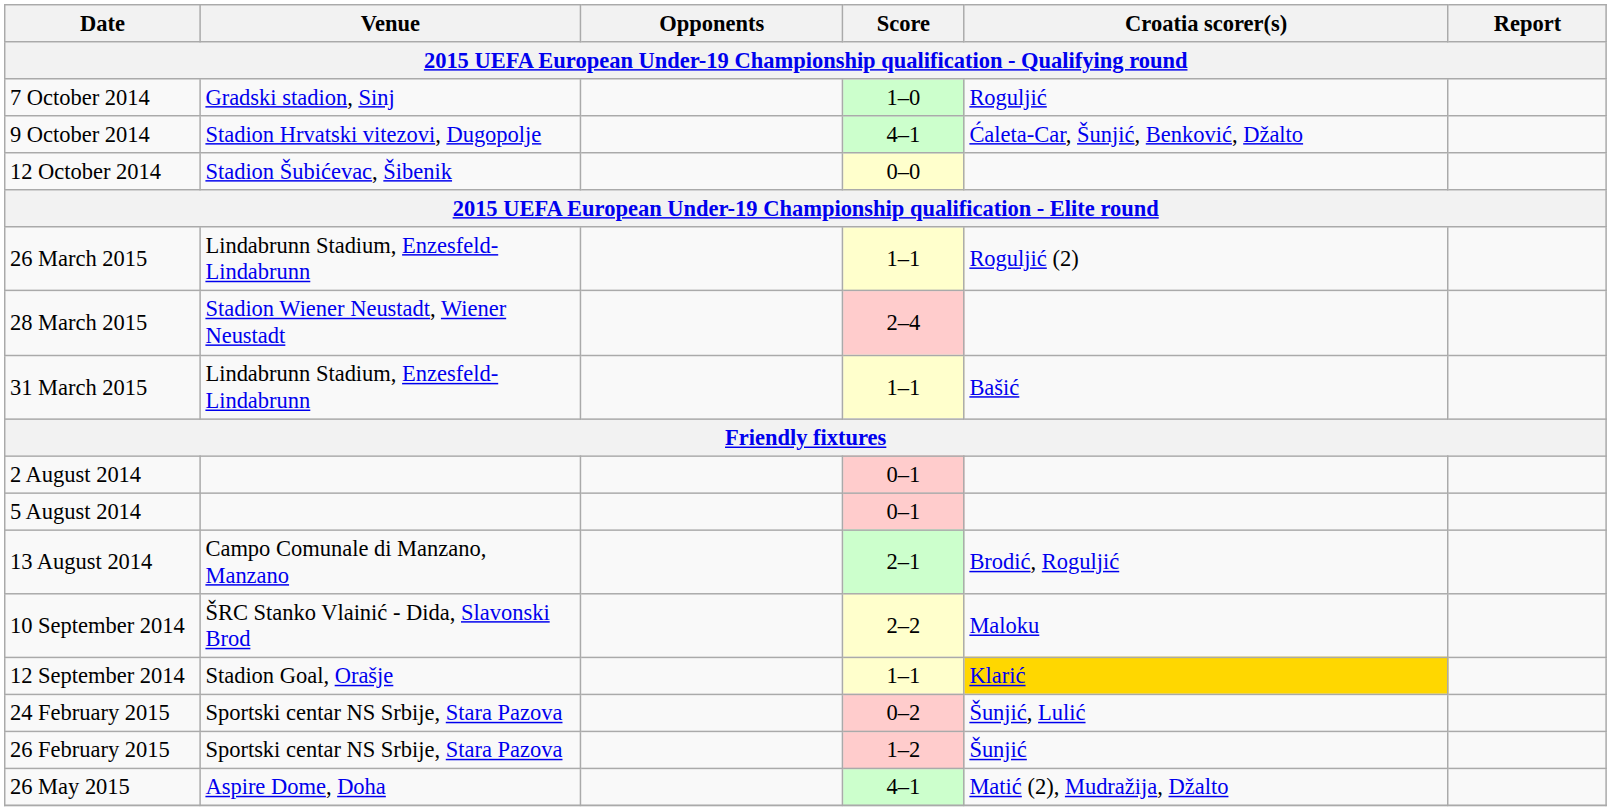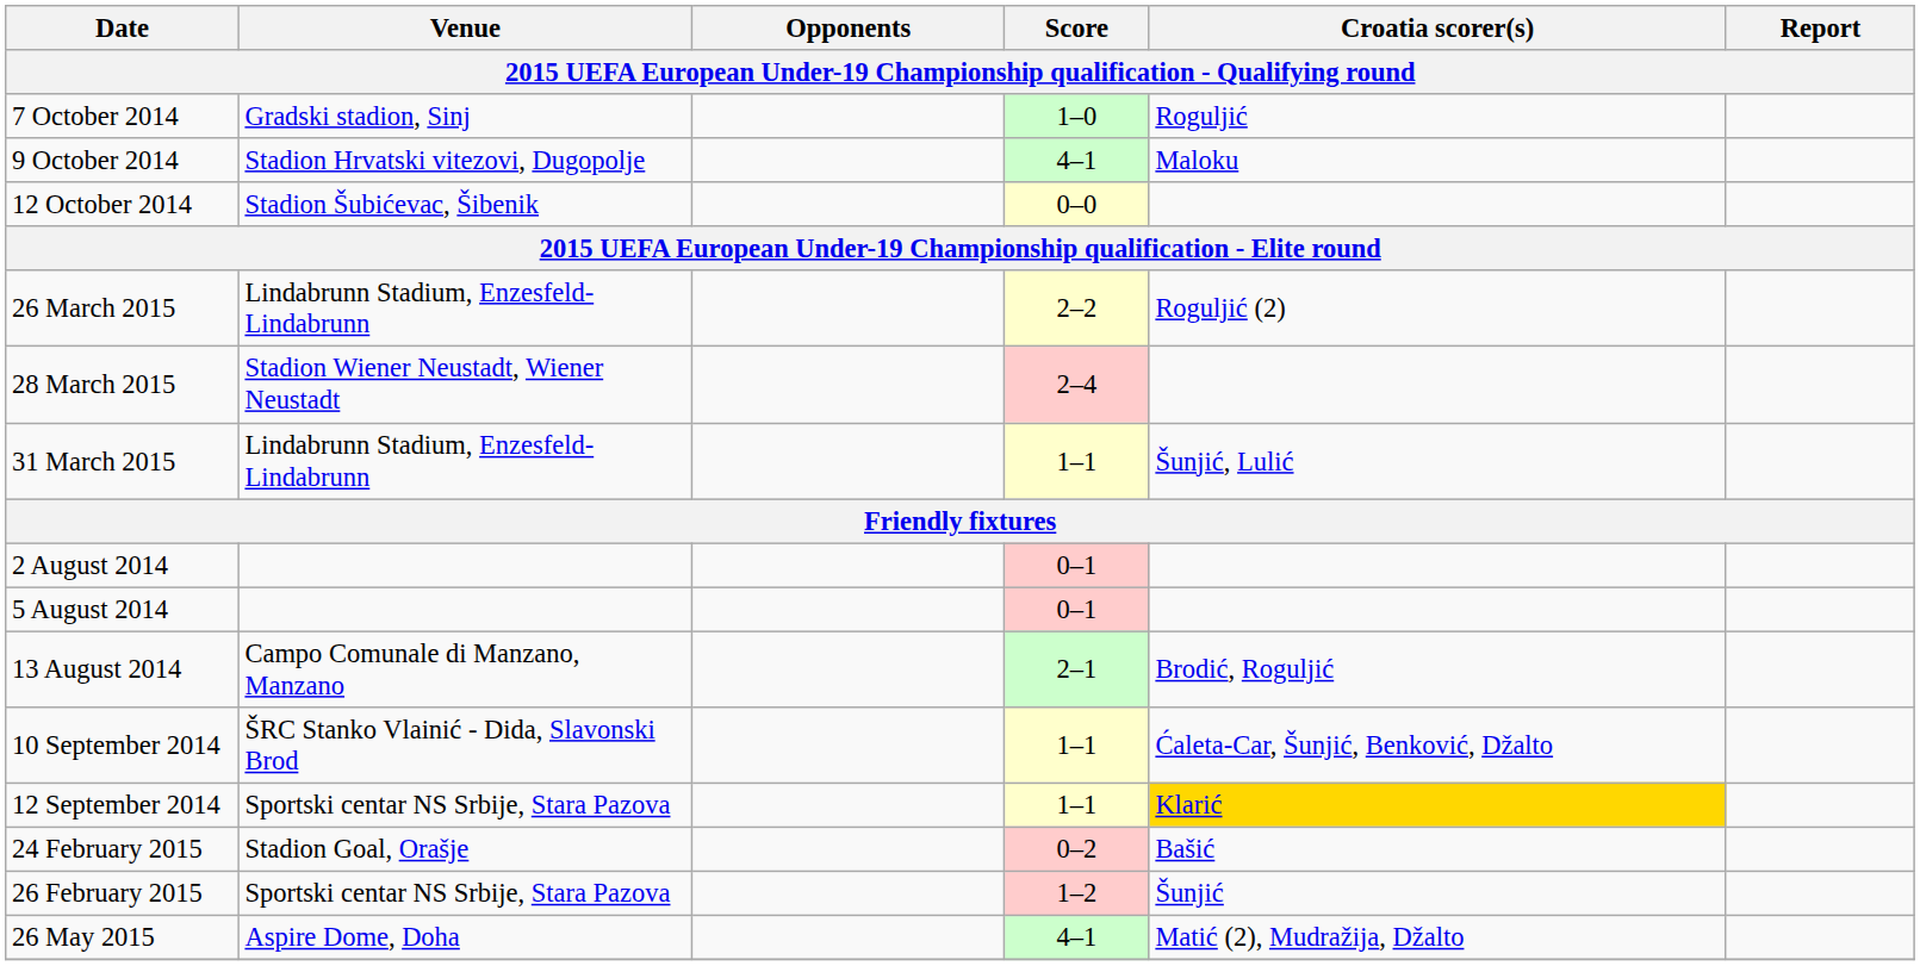 <table class="wikitable" style="font-size:95%;">
 <tr>
 <th width=125>Date</th>
 <th width=250>Venue</th>
 <th width=170>Opponents</th>
 <th width= 75>Score</th>
 <th width=320>Croatia scorer(s)</th>
 <th width=100>Report</th>
 </tr>
 <tr>
 <th colspan=7><a href='#'>2015 UEFA European Under-19 Championship qualification - Qualifying round</a></th>
 </tr>
 <tr>
 <td>7 October 2014</td>
 <td><a href='#'>Gradski stadion</a>, <a href='#'>Sinj</a></td>
 <td></td>
 <td align=center bgcolor=#CCFFCC>1–0</td>
 <td><a href='#'>Roguljić</a></td>
 <td></td>
 </tr>
 <tr>
 <td>9 October 2014</td>
 <td><a href='#'>Stadion Hrvatski vitezovi</a>, <a href='#'>Dugopolje</a></td>
 <td></td>
 <td align=center bgcolor=#CCFFCC>4–1</td>
-<td><a href='#'>Ćaleta-Car</a>, <a href='#'>Šunjić</a>, <a href='#'>Benković</a>, <a href='#'>Džalto</a></td>
+<td><a href='#'>Maloku</a></td>
 <td></td>
 </tr>
 <tr>
 <td>12 October 2014</td>
 <td><a href='#'>Stadion Šubićevac</a>, <a href='#'>Šibenik</a></td>
 <td></td>
 <td align=center bgcolor=#FFFFCC>0–0</td>
 <td></td>
 <td></td>
 </tr>
 <tr>
 <th colspan=7><a href='#'>2015 UEFA European Under-19 Championship qualification - Elite round</a></th>
 </tr>
 <tr>
 <td>26 March 2015</td>
 <td>Lindabrunn Stadium, <a href='#'>Enzesfeld-Lindabrunn</a></td>
 <td></td>
-<td align=center bgcolor=#FFFFCC>1–1</td>
+<td align=center bgcolor=#FFFFCC>2–2</td>
 <td><a href='#'>Roguljić</a> (2)</td>
 <td></td>
 </tr>
 <tr>
 <td>28 March 2015</td>
 <td><a href='#'>Stadion Wiener Neustadt</a>, <a href='#'>Wiener Neustadt</a></td>
 <td></td>
 <td align=center bgcolor=#FFCCCC>2–4</td>
 <td></td>
 <td></td>
 </tr>
 <tr>
 <td>31 March 2015</td>
 <td>Lindabrunn Stadium, <a href='#'>Enzesfeld-Lindabrunn</a></td>
 <td></td>
 <td align=center bgcolor=#FFFFCC>1–1</td>
-<td><a href='#'>Bašić</a></td>
+<td><a href='#'>Šunjić</a>, <a href='#'>Lulić</a></td>
 <td></td>
 </tr>
 <tr>
 <th colspan=7><a href='#'>Friendly fixtures</a></th>
 </tr>
 <tr>
 <td>2 August 2014</td>
 <td></td>
 <td></td>
 <td align=center bgcolor=#FFCCCC>0–1</td>
 <td></td>
 <td></td>
 </tr>
 <tr>
 <td>5 August 2014</td>
 <td></td>
 <td></td>
 <td align=center bgcolor=#FFCCCC>0–1</td>
 <td></td>
 <td></td>
 </tr>
 <tr>
 <td>13 August 2014</td>
 <td>Campo Comunale di Manzano, <a href='#'>Manzano</a></td>
 <td></td>
 <td align=center bgcolor=#CCFFCC>2–1</td>
 <td><a href='#'>Brodić</a>, <a href='#'>Roguljić</a></td>
 <td></td>
 </tr>
 <tr>
 <td>10 September 2014</td>
 <td>ŠRC Stanko Vlainić - Dida, <a href='#'>Slavonski Brod</a></td>
 <td></td>
-<td align=center bgcolor=#FFFFCC>2–2</td>
-<td><a href='#'>Maloku</a></td>
+<td align=center bgcolor=#FFFFCC>1–1</td>
+<td><a href='#'>Ćaleta-Car</a>, <a href='#'>Šunjić</a>, <a href='#'>Benković</a>, <a href='#'>Džalto</a></td>
 <td></td>
 </tr>
 <tr>
 <td>12 September 2014</td>
-<td>Stadion Goal, <a href='#'>Orašje</a></td>
+<td>Sportski centar NS Srbije, <a href='#'>Stara Pazova</a></td>
 <td></td>
 <td align=center bgcolor=#FFFFCC>1–1</td>
 <td style="background: gold;"><a href='#'>Klarić</a></td>
 <td></td>
 </tr>
 <tr>
 <td>24 February 2015</td>
-<td>Sportski centar NS Srbije, <a href='#'>Stara Pazova</a></td>
+<td>Stadion Goal, <a href='#'>Orašje</a></td>
 <td></td>
 <td align=center bgcolor=#FFCCCC>0–2</td>
-<td><a href='#'>Šunjić</a>, <a href='#'>Lulić</a></td>
+<td><a href='#'>Bašić</a></td>
 <td></td>
 </tr>
 <tr>
 <td>26 February 2015</td>
 <td>Sportski centar NS Srbije, <a href='#'>Stara Pazova</a></td>
 <td></td>
 <td align=center bgcolor=#FFCCCC>1–2</td>
 <td><a href='#'>Šunjić</a></td>
 <td></td>
 </tr>
 <tr>
 <td>26 May 2015</td>
 <td><a href='#'>Aspire Dome</a>, <a href='#'>Doha</a></td>
 <td></td>
 <td align=center bgcolor=#CCFFCC>4–1</td>
 <td><a href='#'>Matić</a> (2), <a href='#'>Mudražija</a>, <a href='#'>Džalto</a></td>
 <td></td>
 </tr>
 <tr>
 </tr>
 </table>
